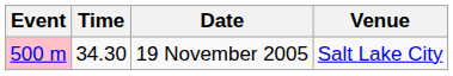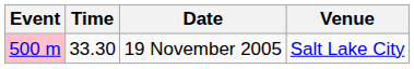 <table class='wikitable'>
 <tr>
 <th>Event</th>
 <th>Time</th>
 <th>Date</th>
 <th>Venue</th>
 </tr>
 <tr>
 <td style="background: pink;"><a href='#'>500 m</a></td>
-<td>34.30</td>
+<td>33.30</td>
 <td>19 November 2005</td>
 <td align=left><a href='#'>Salt Lake City</a></td>
 </tr>
 </table>
